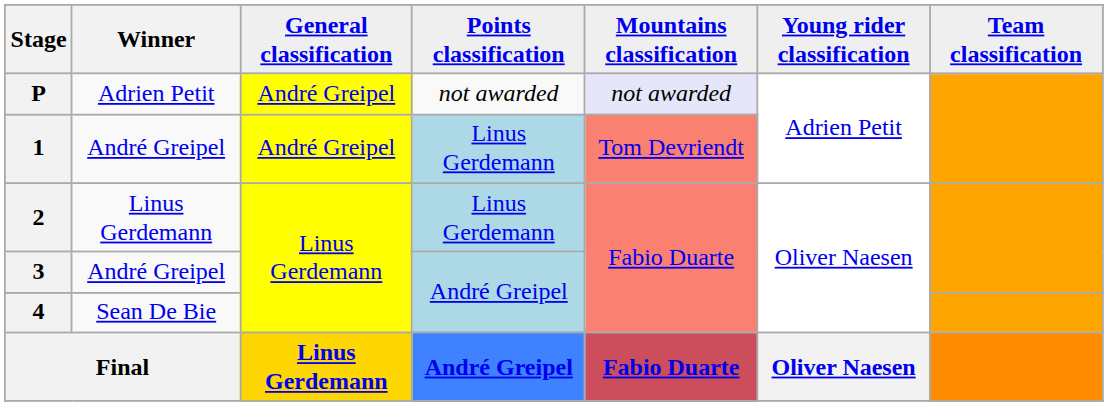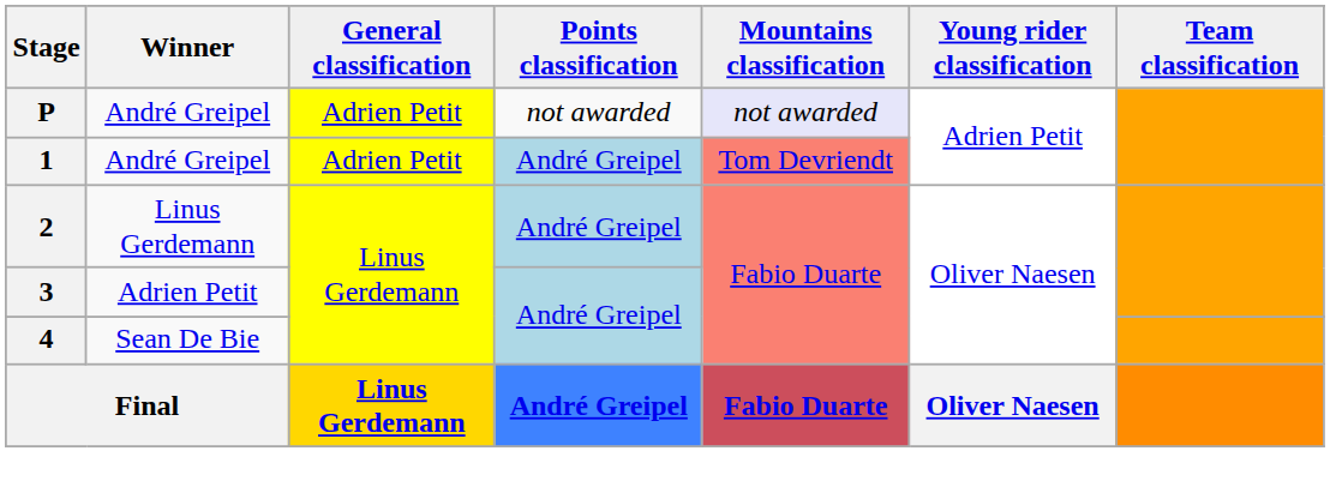 <table class="wikitable" style="text-align: center; font-size:smaller;">
 <tr>
 <th style="width:1%;">Stage</th>
 <th style="width:16.5%;">Winner</th>
 <th style="background:#efefef; width:16.5%;"><a href='#'>General classification</a><br></th>
 <th style="background:#efefef; width:16.5%;"><a href='#'>Points classification</a><br></th>
 <th style="background:#efefef; width:16.5%;"><a href='#'>Mountains classification</a><br></th>
 <th style="background:#efefef; width:16.5%;"><a href='#'>Young rider classification</a><br></th>
 <th style="background:#efefef; width:16.5%;"><a href='#'>Team classification</a></th>
 </tr>
 <tr>
 <th>P</th>
-<td><a href='#'>Adrien Petit</a></td>
-<td style="background:yellow;"><a href='#'>André Greipel</a></td>
+<td><a href='#'>André Greipel</a></td>
+<td style="background:yellow;"><a href='#'>Adrien Petit</a></td>
 <td><em>not awarded</em></td>
 <td style="background: lavender;"><em>not awarded</em></td>
 <td style="background:white;" rowspan="2"><a href='#'>Adrien Petit</a></td>
 <td style="background:orange;" rowspan="2"></td>
 </tr>
 <tr>
 <th>1</th>
 <td><a href='#'>André Greipel</a></td>
-<td style="background:yellow;"><a href='#'>André Greipel</a></td>
-<td style="background:lightblue;"><a href='#'>Linus Gerdemann</a></td>
+<td style="background:yellow;"><a href='#'>Adrien Petit</a></td>
+<td style="background:lightblue;"><a href='#'>André Greipel</a></td>
 <td style="background:salmon;"><a href='#'>Tom Devriendt</a></td>
 </tr>
 <tr>
 <th>2</th>
 <td><a href='#'>Linus Gerdemann</a></td>
 <td style="background:yellow;" rowspan="3"><a href='#'>Linus Gerdemann</a></td>
-<td style="background:lightblue;"><a href='#'>Linus Gerdemann</a></td>
+<td style="background:lightblue;"><a href='#'>André Greipel</a></td>
 <td style="background:salmon;" rowspan="3"><a href='#'>Fabio Duarte</a></td>
 <td style="background:white;" rowspan="3"><a href='#'>Oliver Naesen</a></td>
 <td style="background:orange;" rowspan="2"></td>
 </tr>
 <tr>
 <th>3</th>
-<td><a href='#'>André Greipel</a></td>
+<td><a href='#'>Adrien Petit</a></td>
 <td style="background:lightblue;" rowspan="2"><a href='#'>André Greipel</a></td>
 </tr>
 <tr>
 <th>4</th>
 <td><a href='#'>Sean De Bie</a></td>
 <td style="background:orange;"></td>
 </tr>
 <tr>
 <th colspan=2><strong>Final</strong></th>
 <th style="background:gold;"><a href='#'>Linus Gerdemann</a></th>
 <th style="background:#3e82ff;"><a href='#'>André Greipel</a></th>
 <th style="background:#cc4e5c;"><a href='#'>Fabio Duarte</a></th>
 <th style="background:offwhite;"><a href='#'>Oliver Naesen</a></th>
 <th style="background:darkorange;"></th>
 </tr>
 </table>
